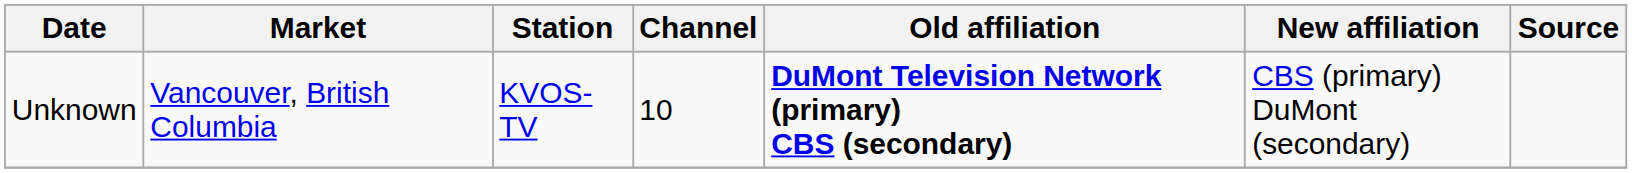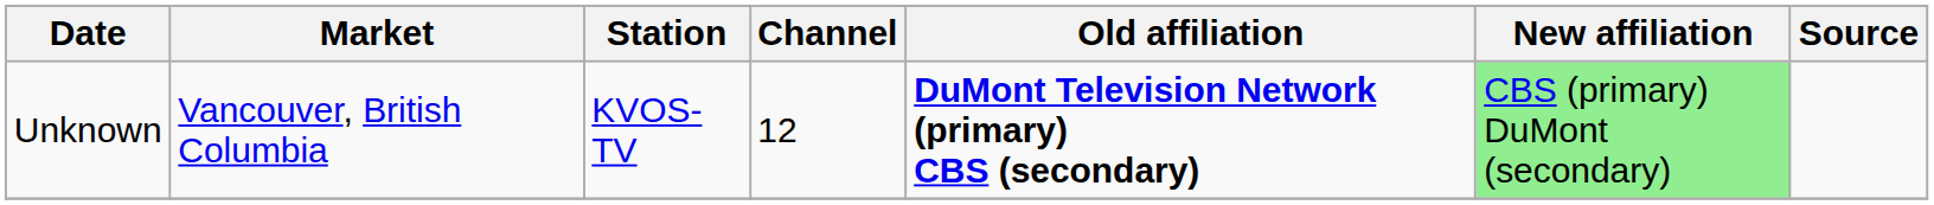 <table class="wikitable">
 <tr>
 <th>Date</th>
 <th>Market</th>
 <th>Station</th>
 <th>Channel</th>
 <th>Old affiliation</th>
 <th>New affiliation</th>
 <th>Source</th>
 </tr>
 <tr>
 <td>Unknown</td>
 <td><a href='#'>Vancouver</a>, <a href='#'>British Columbia</a> <br> </td>
 <td><a href='#'>KVOS-TV</a></td>
-<td>10</td>
+<td>12</td>
 <td><strong><a href='#'>DuMont Television Network</a> (primary) <br> <a href='#'>CBS</a> (secondary)</strong></td>
-<td><a href='#'>CBS</a> (primary) <br> DuMont (secondary)</td>
+<td style="background: lightgreen;"><a href='#'>CBS</a> (primary) <br> DuMont (secondary)</td>
 <td></td>
 </tr>
 <tr>
 </tr>
 </table>
